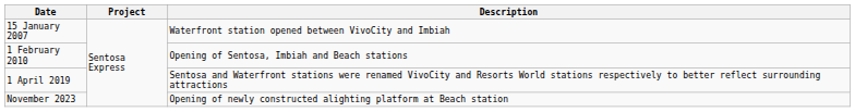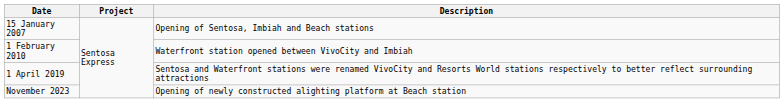 <table class="wikitable">
 <tr>
 <th>Date</th>
 <th>Project</th>
 <th>Description</th>
 </tr>
 <tr>
 <td>15 January 2007</td>
 <td rowspan="4">Sentosa Express</td>
-<td>Waterfront station opened between VivoCity and Imbiah</td>
+<td>Opening of Sentosa, Imbiah and Beach stations</td>
 </tr>
 <tr>
 <td>1 February 2010</td>
-<td>Opening of Sentosa, Imbiah and Beach stations</td>
+<td>Waterfront station opened between VivoCity and Imbiah</td>
 </tr>
 <tr>
 <td>1 April 2019</td>
 <td>Sentosa and Waterfront stations were renamed VivoCity and Resorts World stations respectively to better reflect surrounding attractions</td>
 </tr>
 <tr>
 <td>November 2023</td>
 <td>Opening of newly constructed alighting platform at Beach station</td>
 </tr>
 </table>
